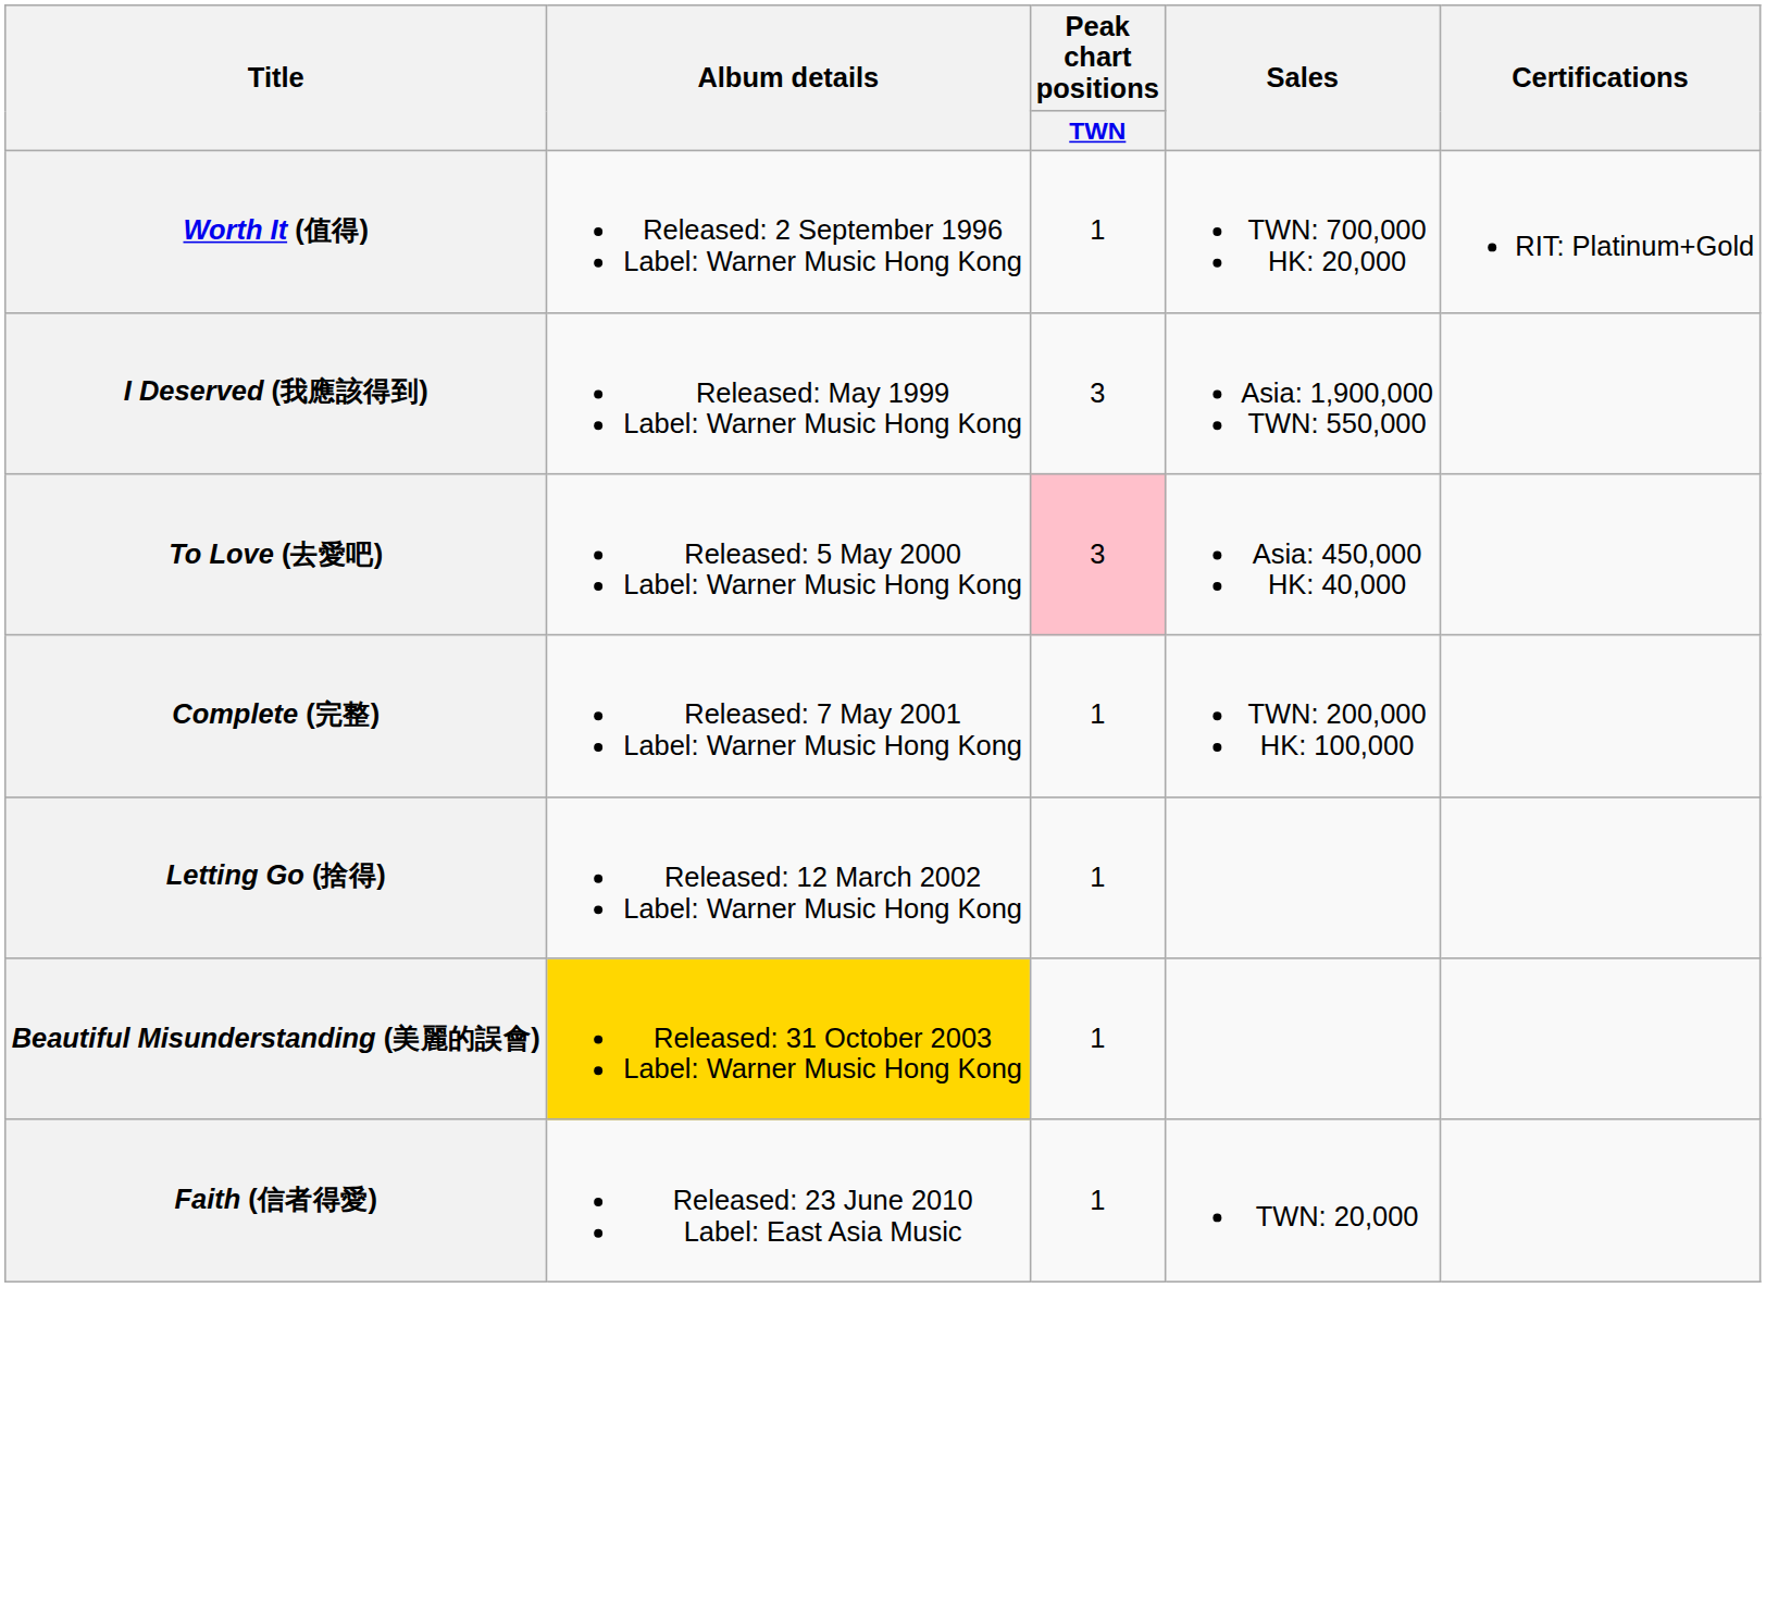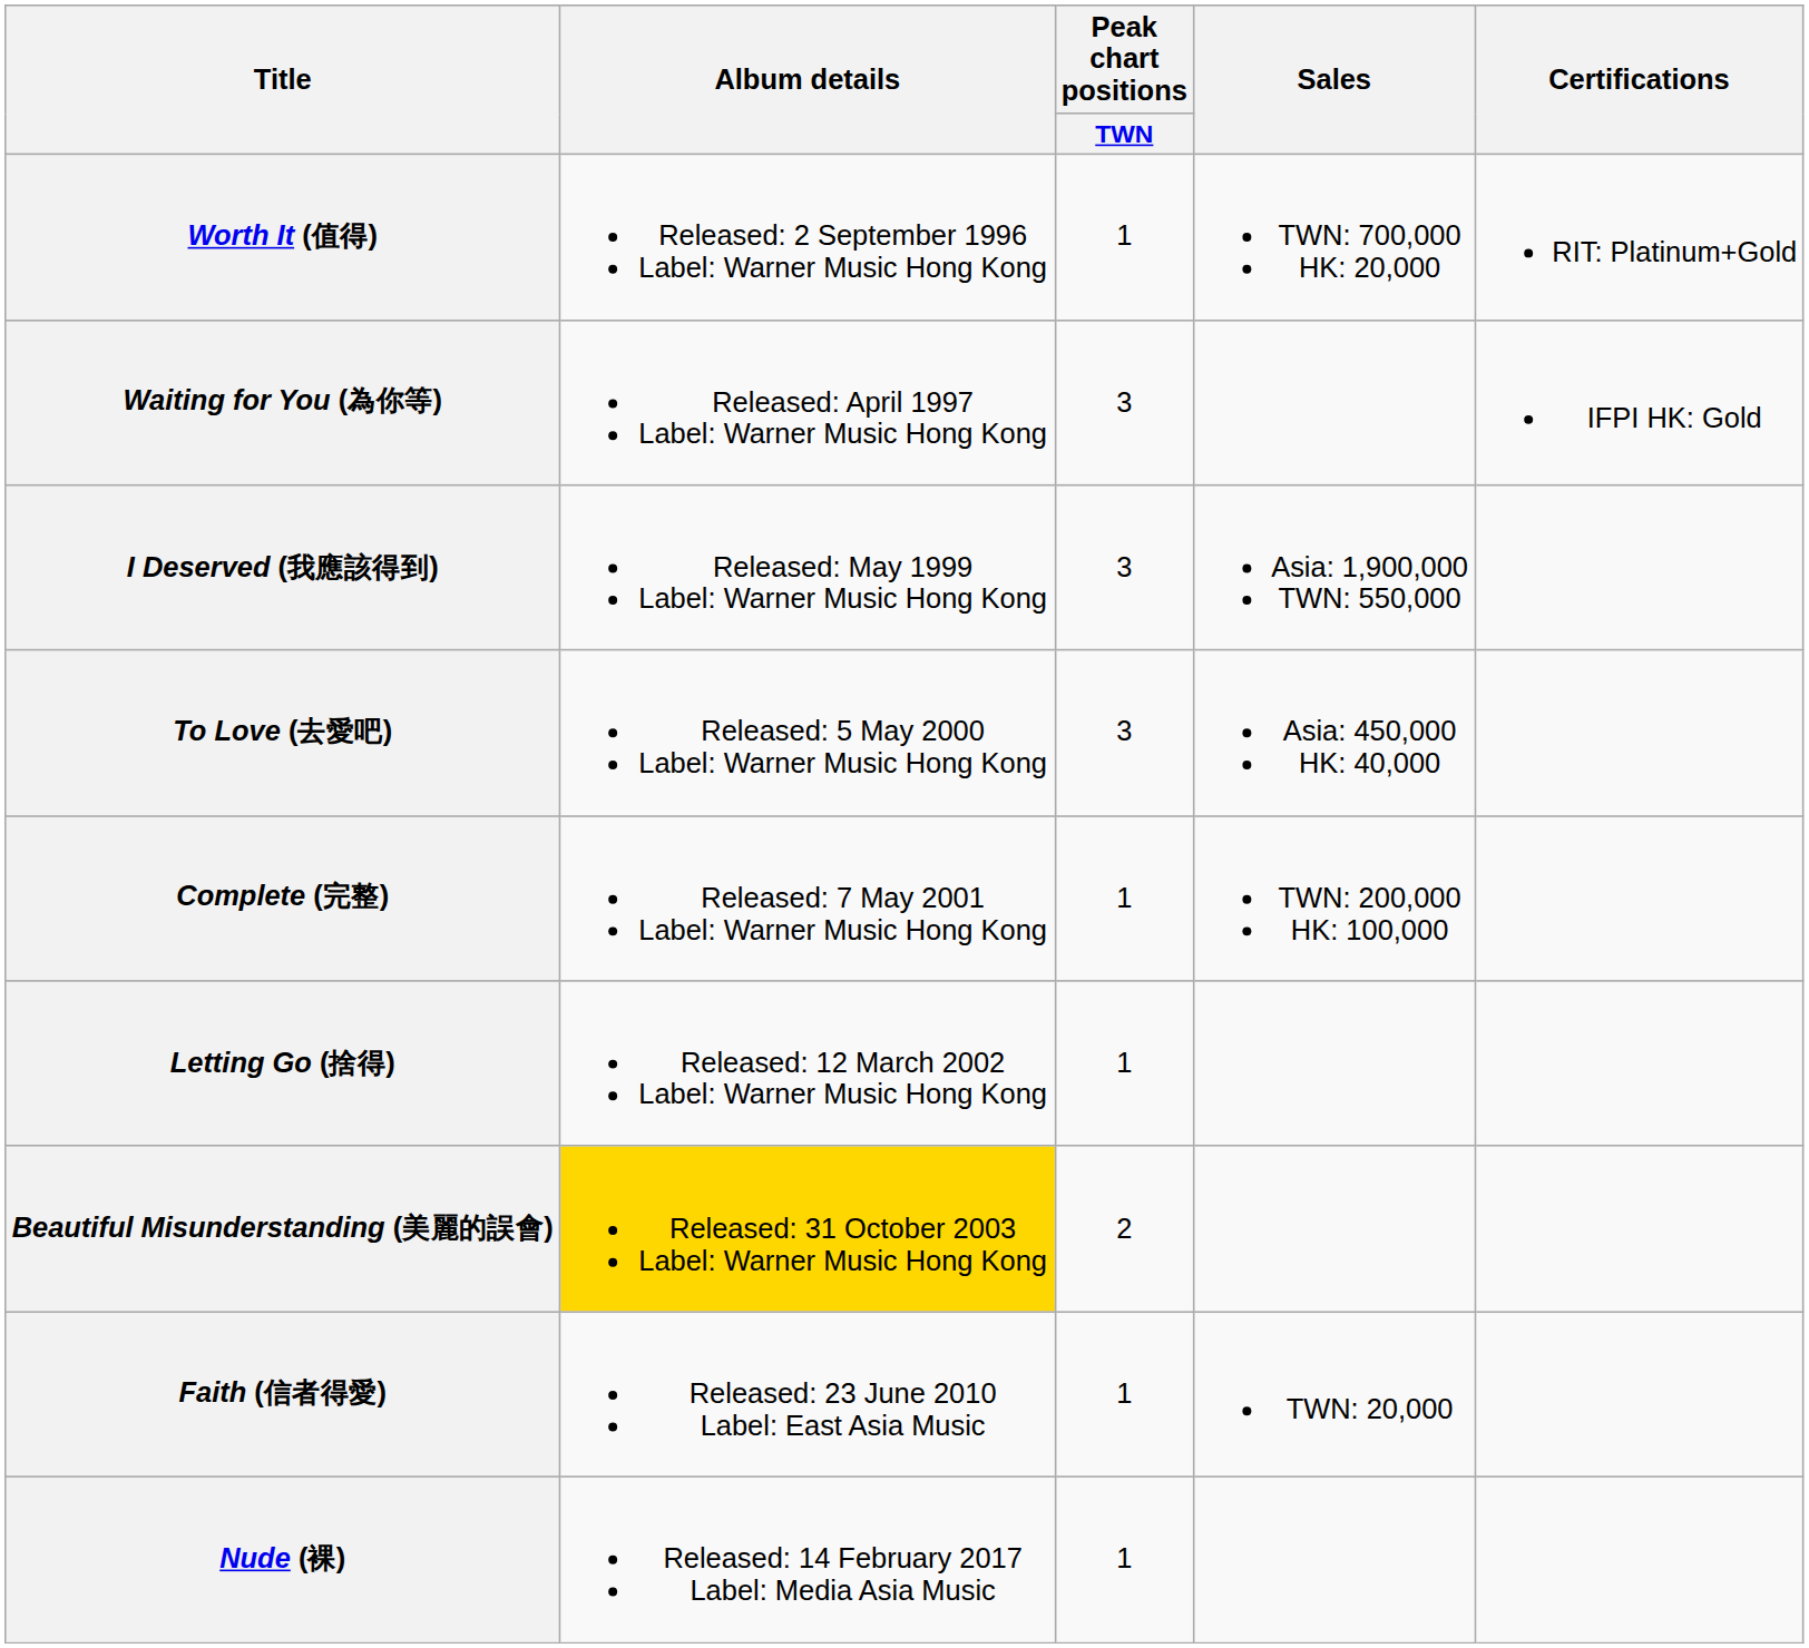 <table class="wikitable plainrowheaders" style="text-align:center;">
 <tr>
 <th rowspan="2">Title</th>
 <th rowspan="2" style="width:17em;">Album details</th>
 <th>Peak chart positions</th>
 <th rowspan="2">Sales</th>
 <th rowspan="2">Certifications</th>
 </tr>
 <tr>
 <th scope="col" style="width:3em;font-size:90%;"><a href='#'>TWN</a><br></th>
 </tr>
 <tr>
 <th scope="row"><em><a href='#'>Worth It</a></em> (值得)</th>
 <td><br><ul><li>Released: 2 September 1996</li><li>Label: Warner Music Hong Kong</li></ul></td>
 <td>1</td>
 <td><br><ul><li>TWN: 700,000</li><li>HK: 20,000</li></ul></td>
 <td><br><ul><li>RIT: Platinum+Gold</li></ul></td>
 </tr>
 <tr>
+<th scope="row"><em>Waiting for You</em> (為你等)</th>
+<td><br><ul><li>Released: April 1997</li><li>Label: Warner Music Hong Kong</li></ul></td>
+<td>3</td>
+<td></td>
+<td><br><ul><li>IFPI HK: Gold</li></ul></td>
+</tr>
+<tr>
 <th scope="row"><em>I Deserved</em> (我應該得到)</th>
 <td><br><ul><li>Released: May 1999</li><li>Label: Warner Music Hong Kong</li></ul></td>
 <td>3</td>
 <td><br><ul><li>Asia: 1,900,000</li><li>TWN: 550,000</li></ul></td>
 <td></td>
 </tr>
 <tr>
 <th scope="row"><em>To Love</em> (去愛吧)</th>
 <td><br><ul><li>Released: 5 May 2000</li><li>Label: Warner Music Hong Kong</li></ul></td>
-<td style="background: pink;">3</td>
+<td>3</td>
 <td><br><ul><li>Asia: 450,000</li><li>HK: 40,000</li></ul></td>
 <td></td>
 </tr>
 <tr>
 <th scope="row"><em>Complete</em> (完整)</th>
 <td><br><ul><li>Released: 7 May 2001</li><li>Label: Warner Music Hong Kong</li></ul></td>
 <td>1</td>
 <td><br><ul><li>TWN: 200,000 </li><li>HK: 100,000</li></ul></td>
 <td></td>
 </tr>
 <tr>
 <th scope="row"><em>Letting Go</em> (捨得)</th>
 <td><br><ul><li>Released: 12 March 2002</li><li>Label: Warner Music Hong Kong</li></ul></td>
 <td>1</td>
 <td></td>
 <td></td>
 </tr>
 <tr>
 <th scope="row"><em>Beautiful Misunderstanding</em> (美麗的誤會)</th>
 <td style="background: gold;"><br><ul><li>Released: 31 October 2003</li><li>Label: Warner Music Hong Kong</li></ul></td>
-<td>1</td>
+<td>2</td>
 <td></td>
 <td></td>
 </tr>
 <tr>
 <th scope="row"><em>Faith</em> (信者得愛)</th>
 <td><br><ul><li>Released: 23 June 2010</li><li>Label: East Asia Music</li></ul></td>
 <td>1</td>
 <td><br><ul><li>TWN: 20,000</li></ul></td>
 <td></td>
 </tr>
+<tr>
+<th scope="row"><em><a href='#'>Nude</a></em> (裸)</th>
+<td><br><ul><li>Released: 14 February 2017</li><li>Label: Media Asia Music</li></ul></td>
+<td>1</td>
+<td></td>
+<td></td>
+</tr>
 </table>
